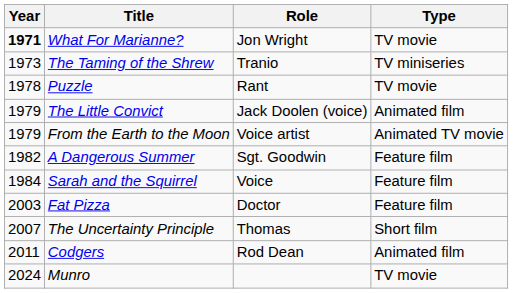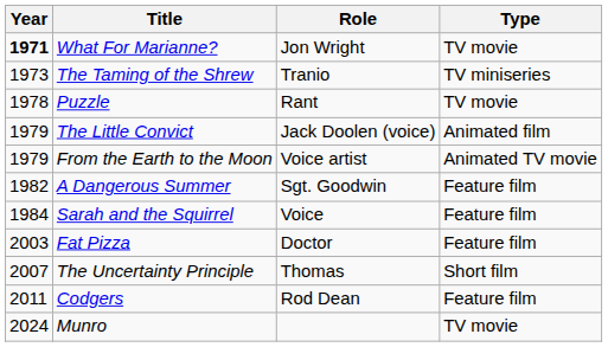 <table class="wikitable">
 <tr>
 <th>Year</th>
 <th>Title</th>
 <th>Role</th>
 <th>Type</th>
 </tr>
 <tr>
 <td><strong>1971</strong></td>
 <td><em><a href='#'>What For Marianne?</a></em></td>
 <td>Jon Wright</td>
 <td>TV movie</td>
 </tr>
 <tr>
 <td>1973</td>
 <td><em><a href='#'>The Taming of the Shrew</a></em></td>
 <td>Tranio</td>
 <td>TV miniseries</td>
 </tr>
 <tr>
 <td>1978</td>
 <td><em><a href='#'>Puzzle</a></em></td>
 <td>Rant</td>
 <td>TV movie</td>
 </tr>
 <tr>
 <td>1979</td>
 <td><em><a href='#'>The Little Convict</a></em></td>
 <td>Jack Doolen (voice)</td>
 <td>Animated film</td>
 </tr>
 <tr>
 <td>1979</td>
 <td><em>From the Earth to the Moon</em></td>
 <td>Voice artist</td>
 <td>Animated TV movie</td>
 </tr>
 <tr>
 <td>1982</td>
 <td><em><a href='#'>A Dangerous Summer</a></em></td>
 <td>Sgt. Goodwin</td>
 <td>Feature film</td>
 </tr>
 <tr>
 <td>1984</td>
 <td><em><a href='#'>Sarah and the Squirrel</a></em></td>
 <td>Voice</td>
 <td>Feature film</td>
 </tr>
 <tr>
 <td>2003</td>
 <td><em><a href='#'>Fat Pizza</a></em></td>
 <td>Doctor</td>
 <td>Feature film</td>
 </tr>
 <tr>
 <td>2007</td>
 <td><em>The Uncertainty Principle</em></td>
 <td>Thomas</td>
 <td>Short film</td>
 </tr>
 <tr>
 <td>2011</td>
 <td><em><a href='#'>Codgers</a></em></td>
 <td>Rod Dean</td>
-<td>Animated film</td>
+<td>Feature film</td>
 </tr>
 <tr>
 <td>2024</td>
 <td><em>Munro</em></td>
 <td></td>
 <td>TV movie</td>
 </tr>
 </table>
